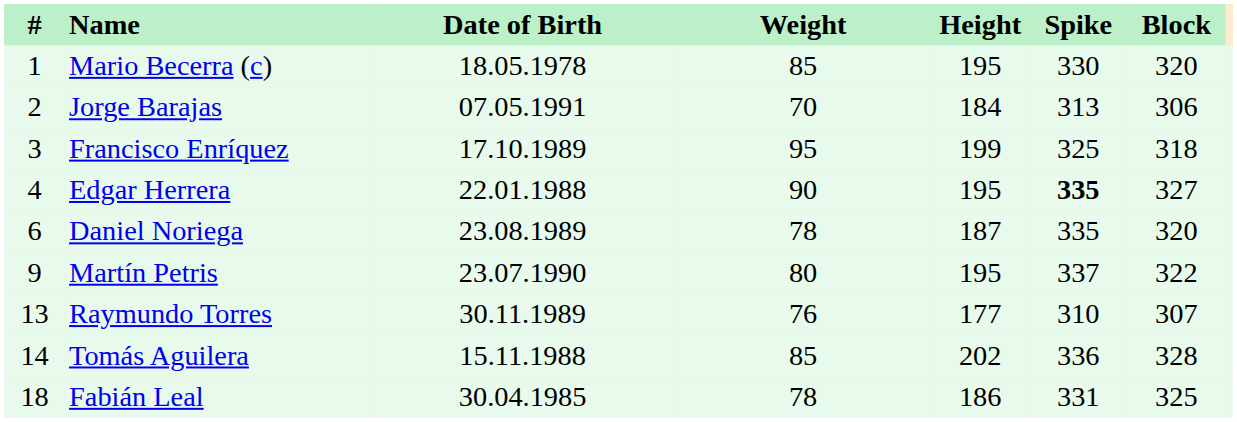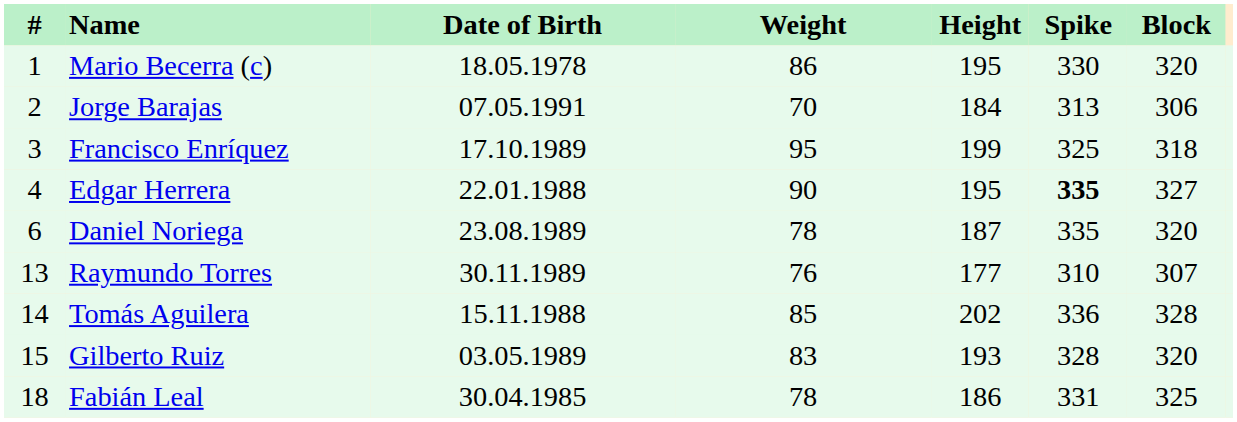 <table border=0 cellpadding=2 cellspacing=0  |- bgcolor=#FFECCE style="text-align:center; font-size:90%;" width=100%>
 <tr bgcolor=#BBF0C9>
 <th width=5%>#</th>
 <th width=25% align=left>Name</th>
 <th width=25%>Date of Birth</th>
 <th width=21%>Weight</th>
 <th width=8%>Height</th>
 <th width=8%>Spike</th>
 <th width=8%>Block</th>
 </tr>
 <tr bgcolor=#E7FAEC>
 <td>1</td>
 <td align=left><a href='#'>Mario Becerra</a> (<a href='#'>c</a>)</td>
 <td>18.05.1978</td>
-<td>85</td>
+<td>86</td>
 <td>195</td>
 <td>330</td>
 <td>320</td>
 <td></td>
 </tr>
 <tr bgcolor=#E7FAEC>
 <td>2</td>
 <td align=left><a href='#'>Jorge Barajas</a></td>
 <td>07.05.1991</td>
 <td>70</td>
 <td>184</td>
 <td>313</td>
 <td>306</td>
 <td></td>
 </tr>
 <tr bgcolor=#E7FAEC>
 <td>3</td>
 <td align=left><a href='#'>Francisco Enríquez</a></td>
 <td>17.10.1989</td>
 <td>95</td>
 <td>199</td>
 <td>325</td>
 <td>318</td>
 <td></td>
 </tr>
 <tr bgcolor=#E7FAEC>
 <td>4</td>
 <td align=left><a href='#'>Edgar Herrera</a></td>
 <td>22.01.1988</td>
 <td>90</td>
 <td>195</td>
 <td><strong>335</strong></td>
 <td>327</td>
 <td></td>
 </tr>
 <tr bgcolor=#E7FAEC>
 <td>6</td>
 <td align=left><a href='#'>Daniel Noriega</a></td>
 <td>23.08.1989</td>
 <td>78</td>
 <td>187</td>
 <td>335</td>
 <td>320</td>
 <td></td>
 </tr>
 <tr bgcolor=#E7FAEC>
-<td>9</td>
-<td align=left><a href='#'>Martín Petris</a></td>
-<td>23.07.1990</td>
-<td>80</td>
-<td>195</td>
-<td>337</td>
-<td>322</td>
-<td></td>
-</tr>
-<tr bgcolor=#E7FAEC>
 <td>13</td>
 <td align=left><a href='#'>Raymundo Torres</a></td>
 <td>30.11.1989</td>
 <td>76</td>
 <td>177</td>
 <td>310</td>
 <td>307</td>
 <td></td>
 </tr>
 <tr bgcolor=#E7FAEC>
 <td>14</td>
 <td align=left><a href='#'>Tomás Aguilera</a></td>
 <td>15.11.1988</td>
 <td>85</td>
 <td>202</td>
 <td>336</td>
 <td>328</td>
 <td></td>
 </tr>
 <tr bgcolor=#E7FAEC>
+<td>15</td>
+<td align=left><a href='#'>Gilberto Ruiz</a></td>
+<td>03.05.1989</td>
+<td>83</td>
+<td>193</td>
+<td>328</td>
+<td>320</td>
+<td></td>
+</tr>
+<tr bgcolor=#E7FAEC>
 <td>18</td>
 <td align=left><a href='#'>Fabián Leal</a></td>
 <td>30.04.1985</td>
 <td>78</td>
 <td>186</td>
 <td>331</td>
 <td>325</td>
 <td></td>
 </tr>
 </table>
